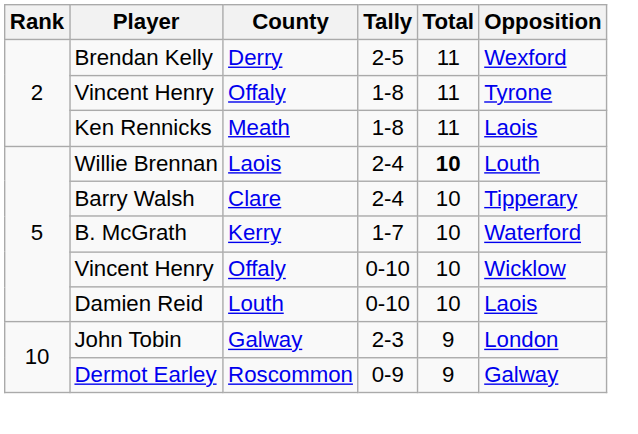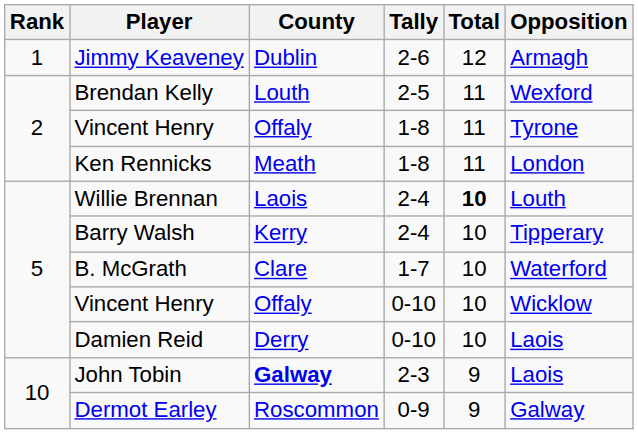 <table class="wikitable">
 <tr>
 <th>Rank</th>
 <th>Player</th>
 <th>County</th>
 <th>Tally</th>
 <th>Total</th>
 <th>Opposition</th>
 </tr>
 <tr>
+<td rowspan=1 align=center>1</td>
+<td><a href='#'>Jimmy Keaveney</a></td>
+<td><a href='#'>Dublin</a></td>
+<td align=center>2-6</td>
+<td align=center>12</td>
+<td><a href='#'>Armagh</a></td>
+</tr>
+<tr>
 <td rowspan=3 align=center>2</td>
 <td>Brendan Kelly</td>
-<td><a href='#'>Derry</a></td>
+<td><a href='#'>Louth</a></td>
 <td align=center>2-5</td>
 <td align=center>11</td>
 <td><a href='#'>Wexford</a></td>
 </tr>
 <tr>
 <td>Vincent Henry</td>
 <td><a href='#'>Offaly</a></td>
 <td align=center>1-8</td>
 <td align=center>11</td>
 <td><a href='#'>Tyrone</a></td>
 </tr>
 <tr>
 <td>Ken Rennicks</td>
 <td><a href='#'>Meath</a></td>
 <td align=center>1-8</td>
 <td align=center>11</td>
-<td><a href='#'>Laois</a></td>
+<td><a href='#'>London</a></td>
 </tr>
 <tr>
 <td rowspan=5 align=center>5</td>
 <td>Willie Brennan</td>
 <td><a href='#'>Laois</a></td>
 <td align=center>2-4</td>
 <td align=center><strong>10</strong></td>
 <td><a href='#'>Louth</a></td>
 </tr>
 <tr>
 <td>Barry Walsh</td>
-<td><a href='#'>Clare</a></td>
+<td><a href='#'>Kerry</a></td>
 <td align=center>2-4</td>
 <td align=center>10</td>
 <td><a href='#'>Tipperary</a></td>
 </tr>
 <tr>
 <td>B. McGrath</td>
-<td><a href='#'>Kerry</a></td>
+<td><a href='#'>Clare</a></td>
 <td align=center>1-7</td>
 <td align=center>10</td>
 <td><a href='#'>Waterford</a></td>
 </tr>
 <tr>
 <td>Vincent Henry</td>
 <td><a href='#'>Offaly</a></td>
 <td align=center>0-10</td>
 <td align=center>10</td>
 <td><a href='#'>Wicklow</a></td>
 </tr>
 <tr>
 <td>Damien Reid</td>
-<td><a href='#'>Louth</a></td>
+<td><a href='#'>Derry</a></td>
 <td align=center>0-10</td>
 <td align=center>10</td>
 <td><a href='#'>Laois</a></td>
 </tr>
 <tr>
 <td rowspan=2 align=center>10</td>
 <td>John Tobin</td>
-<td><a href='#'>Galway</a></td>
+<td><strong><a href='#'>Galway</a></strong></td>
 <td align=center>2-3</td>
 <td align=center>9</td>
-<td><a href='#'>London</a></td>
+<td><a href='#'>Laois</a></td>
 </tr>
 <tr>
 <td><a href='#'>Dermot Earley</a></td>
 <td><a href='#'>Roscommon</a></td>
 <td align=center>0-9</td>
 <td align=center>9</td>
 <td><a href='#'>Galway</a></td>
 </tr>
 </table>
